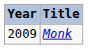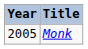 <table class="wikitable" style="font-size:95%;">
 <tr align="center">
 <th style="background:#B0C4DE;">Year</th>
 <th style="background:#B0C4DE;">Title</th>
 </tr>
 <tr>
-<td>2009</td>
+<td>2005</td>
 <td><em><a href='#'>Monk</a></em></td>
 </tr>
 </table>
